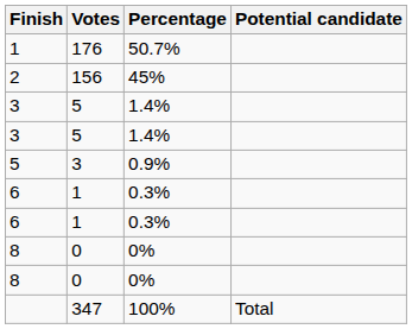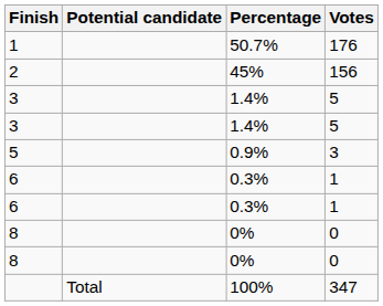 <table class="wikitable sortable">
 <tr>
 <th>Finish</th>
+<th>Potential candidate</th>
+<th>Percentage</th>
 <th>Votes</th>
-<th>Percentage</th>
-<th>Potential candidate</th>
 </tr>
 <tr>
 <td>1</td>
+<td></td>
+<td>50.7%</td>
 <td>176</td>
-<td>50.7%</td>
-<td></td>
 </tr>
 <tr>
 <td>2</td>
+<td></td>
+<td>45%</td>
 <td>156</td>
-<td>45%</td>
-<td></td>
 </tr>
 <tr>
 <td>3</td>
+<td></td>
+<td>1.4%</td>
 <td>5</td>
-<td>1.4%</td>
-<td></td>
 </tr>
 <tr>
 <td>3</td>
+<td></td>
+<td>1.4%</td>
 <td>5</td>
-<td>1.4%</td>
-<td></td>
 </tr>
 <tr>
 <td>5</td>
+<td></td>
+<td>0.9%</td>
 <td>3</td>
-<td>0.9%</td>
-<td></td>
 </tr>
 <tr>
 <td>6</td>
+<td></td>
+<td>0.3%</td>
 <td>1</td>
-<td>0.3%</td>
-<td></td>
 </tr>
 <tr>
 <td>6</td>
+<td></td>
+<td>0.3%</td>
 <td>1</td>
-<td>0.3%</td>
-<td></td>
 </tr>
 <tr>
 <td>8</td>
+<td></td>
+<td>0%</td>
 <td>0</td>
-<td>0%</td>
-<td></td>
 </tr>
 <tr>
 <td>8</td>
+<td></td>
+<td>0%</td>
 <td>0</td>
-<td>0%</td>
-<td></td>
 </tr>
 <tr>
 <td></td>
+<td>Total</td>
+<td>100%</td>
 <td>347</td>
-<td>100%</td>
-<td>Total</td>
 </tr>
 </table>
